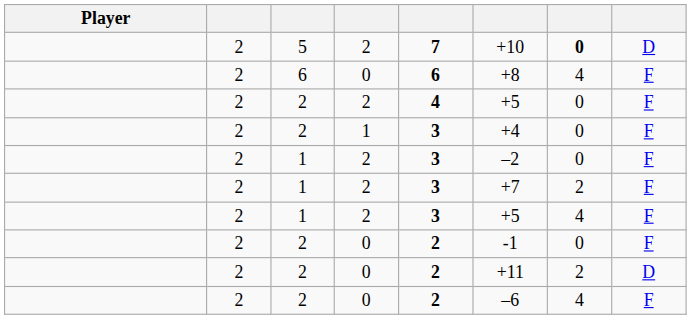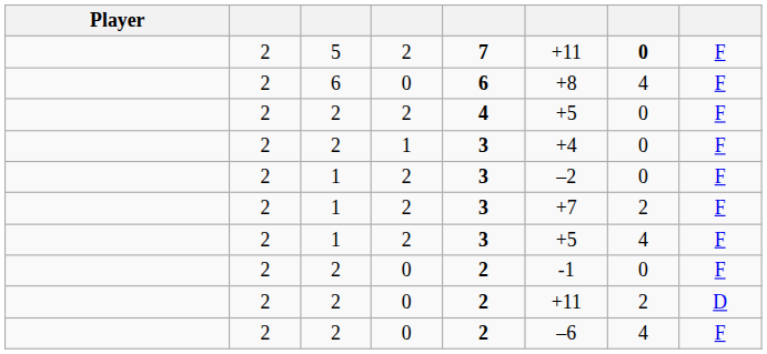 <table class="wikitable sortable" style="text-align:center;">
 <tr>
 <th width="175px">Player</th>
 <th width="50px"></th>
 <th width="50px"></th>
 <th width="50px"></th>
 <th width="60px"></th>
 <th width="60px"></th>
 <th width="50px"></th>
 <th width="60px"></th>
 </tr>
 <tr>
 <td style="text-align:left;"> </td>
 <td>2</td>
 <td>5</td>
 <td>2</td>
 <td><strong>7</strong></td>
-<td>+10</td>
+<td>+11</td>
 <td><strong>0</strong></td>
-<td><a href='#'>D</a></td>
+<td><a href='#'>F</a></td>
 </tr>
 <tr>
 <td style="text-align:left;"> </td>
 <td>2</td>
 <td>6</td>
 <td>0</td>
 <td><strong>6</strong></td>
 <td>+8</td>
 <td>4</td>
 <td><a href='#'>F</a></td>
 </tr>
 <tr>
 <td style="text-align:left;"> </td>
 <td>2</td>
 <td>2</td>
 <td>2</td>
 <td><strong>4</strong></td>
 <td>+5</td>
 <td>0</td>
 <td><a href='#'>F</a></td>
 </tr>
 <tr>
 <td style="text-align:left;"> </td>
 <td>2</td>
 <td>2</td>
 <td>1</td>
 <td><strong>3</strong></td>
 <td>+4</td>
 <td>0</td>
 <td><a href='#'>F</a></td>
 </tr>
 <tr>
 <td style="text-align:left;"> </td>
 <td>2</td>
 <td>1</td>
 <td>2</td>
 <td><strong>3</strong></td>
 <td>–2</td>
 <td>0</td>
 <td><a href='#'>F</a></td>
 </tr>
 <tr>
 <td style="text-align:left;"> </td>
 <td>2</td>
 <td>1</td>
 <td>2</td>
 <td><strong>3</strong></td>
 <td>+7</td>
 <td>2</td>
 <td><a href='#'>F</a></td>
 </tr>
 <tr>
 <td style="text-align:left;"> </td>
 <td>2</td>
 <td>1</td>
 <td>2</td>
 <td><strong>3</strong></td>
 <td>+5</td>
 <td>4</td>
 <td><a href='#'>F</a></td>
 </tr>
 <tr>
 <td style="text-align:left;"> </td>
 <td>2</td>
 <td>2</td>
 <td>0</td>
 <td><strong>2</strong></td>
 <td>-1</td>
 <td>0</td>
 <td><a href='#'>F</a></td>
 </tr>
 <tr>
 <td style="text-align:left;"> </td>
 <td>2</td>
 <td>2</td>
 <td>0</td>
 <td><strong>2</strong></td>
 <td>+11</td>
 <td>2</td>
 <td><a href='#'>D</a></td>
 </tr>
 <tr>
 <td style="text-align:left;"> </td>
 <td>2</td>
 <td>2</td>
 <td>0</td>
 <td><strong>2</strong></td>
 <td>–6</td>
 <td>4</td>
 <td><a href='#'>F</a></td>
 </tr>
 </table>
